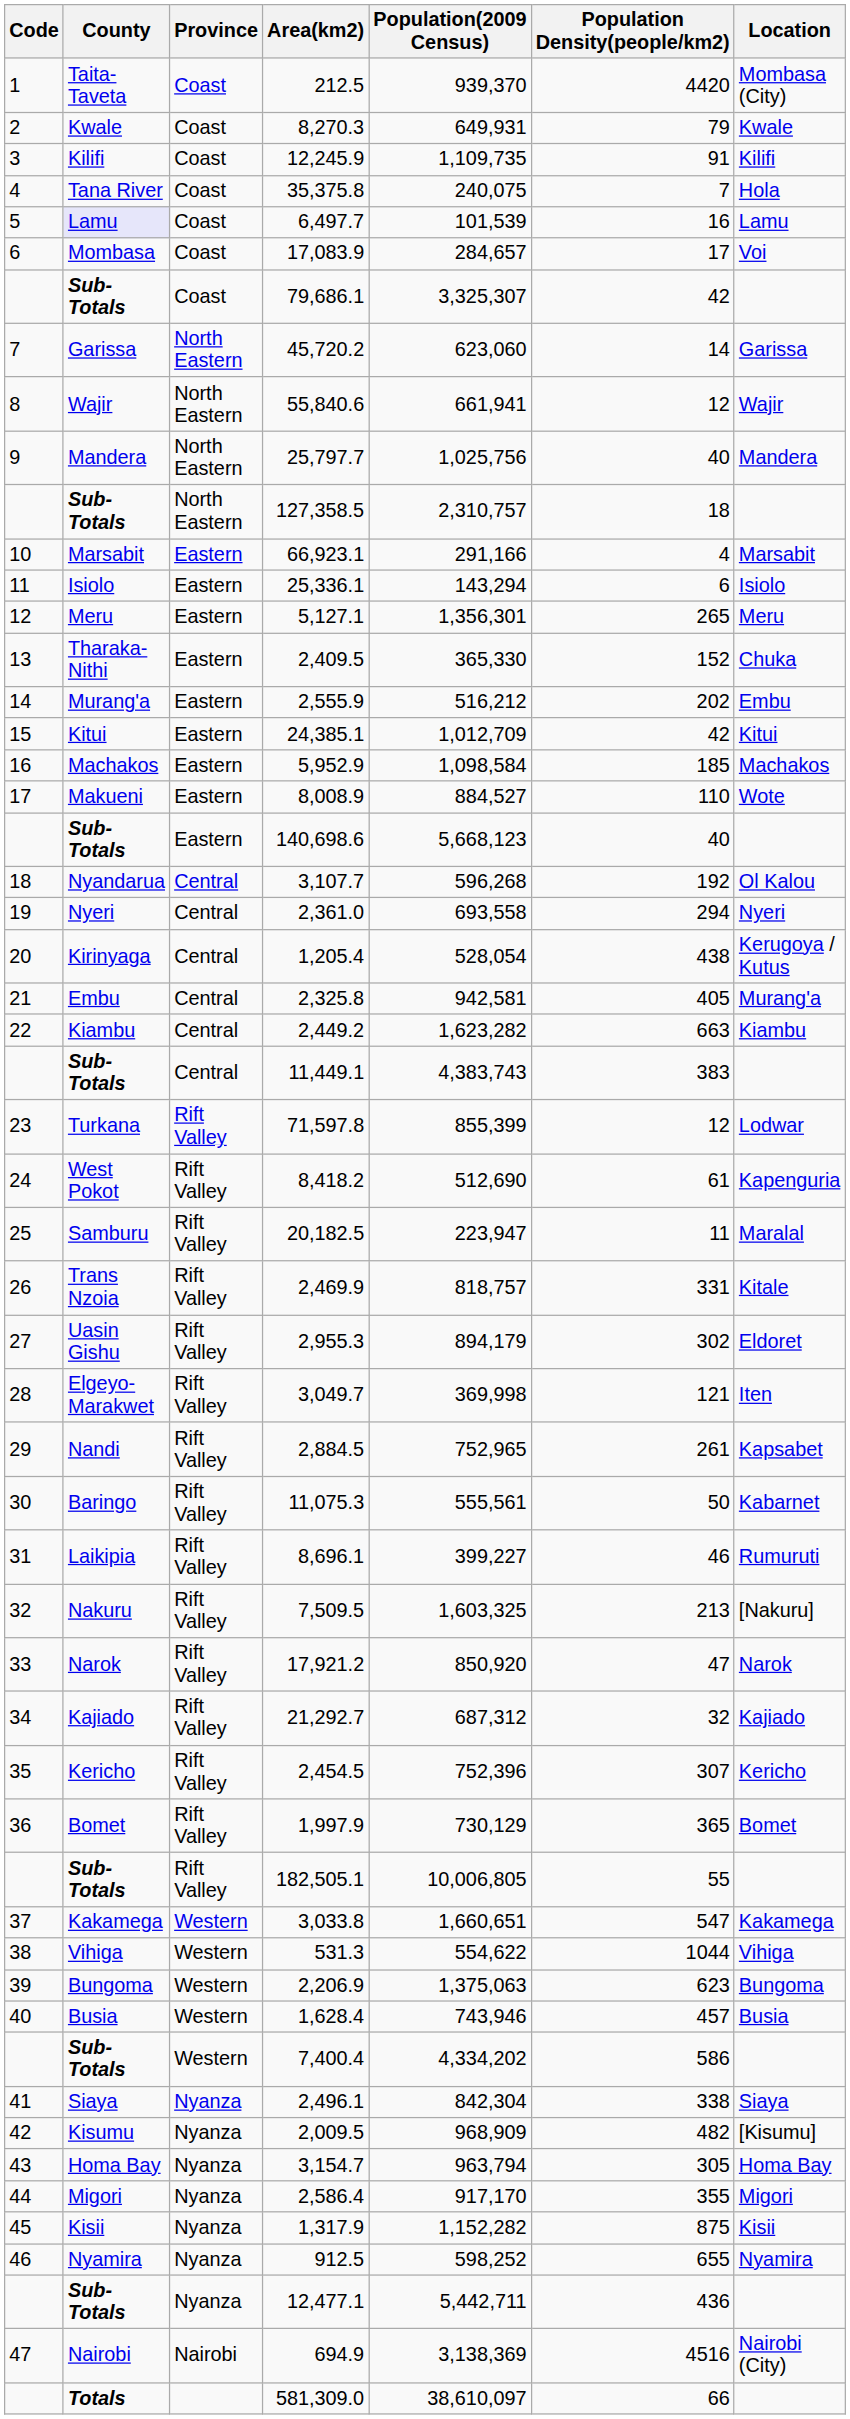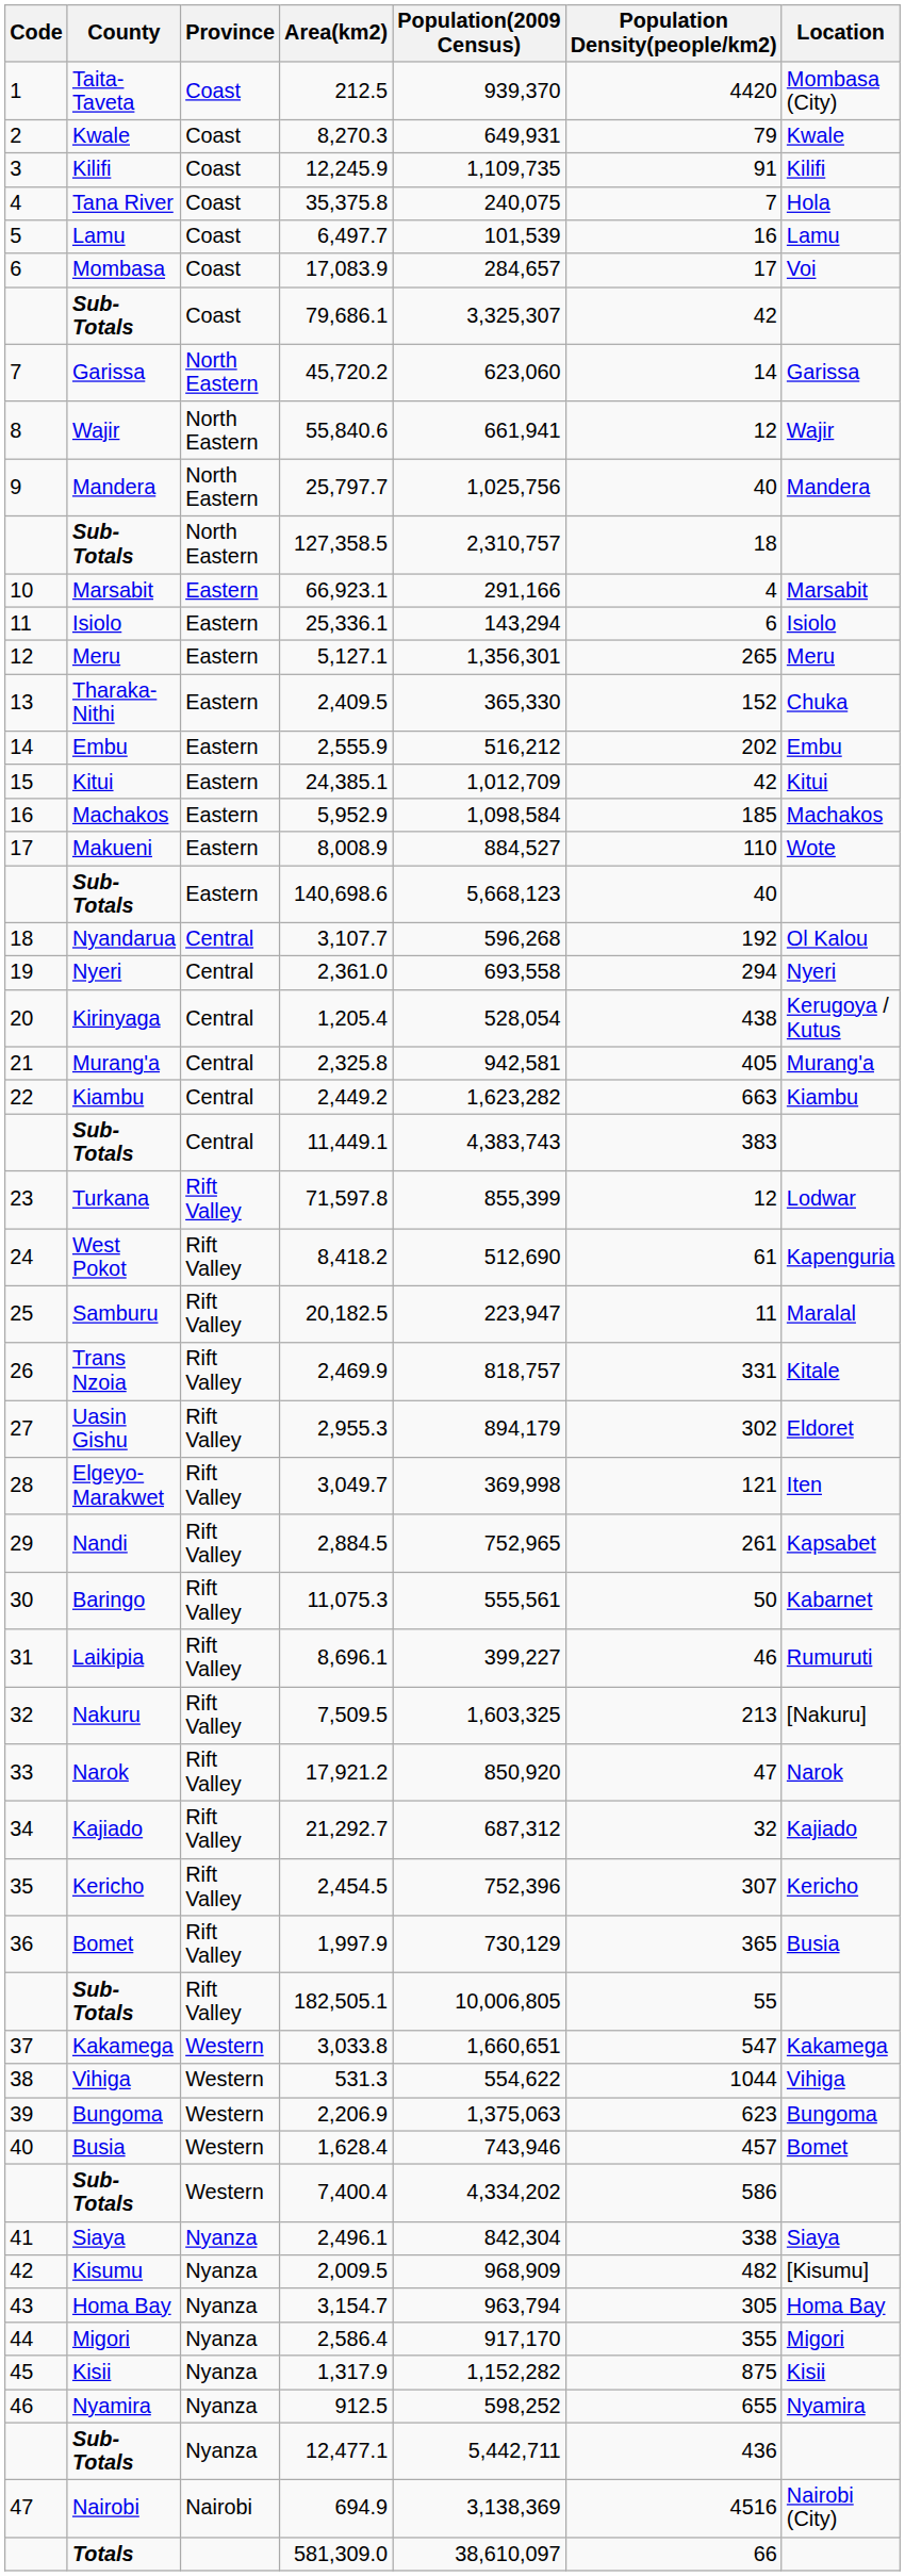 <table class="sortable wikitable">
 <tr>
 <th>Code</th>
 <th>County</th>
 <th>Province</th>
 <th>Area(km2)</th>
 <th>Population(2009 Census)</th>
 <th>Population Density(people/km2)</th>
 <th>Location</th>
 </tr>
 <tr>
 <td>1</td>
 <td><a href='#'>Taita-Taveta</a></td>
 <td><a href='#'>Coast</a></td>
 <td align="right">212.5</td>
 <td align="right">939,370</td>
 <td align="right">4420</td>
 <td><a href='#'>Mombasa</a> (City)</td>
 </tr>
 <tr>
 <td>2</td>
 <td><a href='#'>Kwale</a></td>
 <td>Coast</td>
 <td align="right">8,270.3</td>
 <td align="right">649,931</td>
 <td align="right">79</td>
 <td><a href='#'>Kwale</a></td>
 </tr>
 <tr>
 <td>3</td>
 <td><a href='#'>Kilifi</a></td>
 <td>Coast</td>
 <td align="right">12,245.9</td>
 <td align="right">1,109,735</td>
 <td align="right">91</td>
 <td><a href='#'>Kilifi</a></td>
 </tr>
 <tr>
 <td>4</td>
 <td><a href='#'>Tana River</a></td>
 <td>Coast</td>
 <td align="right">35,375.8</td>
 <td align="right">240,075</td>
 <td align="right">7</td>
 <td><a href='#'>Hola</a></td>
 </tr>
 <tr>
 <td>5</td>
-<td style="background: lavender;"><a href='#'>Lamu</a></td>
+<td><a href='#'>Lamu</a></td>
 <td>Coast</td>
 <td align="right">6,497.7</td>
 <td align="right">101,539</td>
 <td align="right">16</td>
 <td><a href='#'>Lamu</a></td>
 </tr>
 <tr>
 <td>6</td>
 <td><a href='#'>Mombasa</a></td>
 <td>Coast</td>
 <td align="right">17,083.9</td>
 <td align="right">284,657</td>
 <td align="right">17</td>
 <td><a href='#'>Voi</a></td>
 </tr>
 <tr>
 <td></td>
 <td><strong><em>Sub-Totals</em></strong></td>
 <td>Coast</td>
 <td align="right">79,686.1</td>
 <td align="right">3,325,307</td>
 <td align="right">42</td>
 <td></td>
 </tr>
 <tr>
 <td>7</td>
 <td><a href='#'>Garissa</a></td>
 <td><a href='#'>North Eastern</a></td>
 <td align="right">45,720.2</td>
 <td align="right">623,060</td>
 <td align="right">14</td>
 <td><a href='#'>Garissa</a></td>
 </tr>
 <tr>
 <td>8</td>
 <td><a href='#'>Wajir</a></td>
 <td>North Eastern</td>
 <td align="right">55,840.6</td>
 <td align="right">661,941</td>
 <td align="right">12</td>
 <td><a href='#'>Wajir</a></td>
 </tr>
 <tr>
 <td>9</td>
 <td><a href='#'>Mandera</a></td>
 <td>North Eastern</td>
 <td align="right">25,797.7</td>
 <td align="right">1,025,756</td>
 <td align="right">40</td>
 <td><a href='#'>Mandera</a></td>
 </tr>
 <tr>
 <td></td>
 <td><strong><em>Sub-Totals</em></strong></td>
 <td>North Eastern</td>
 <td align="right">127,358.5</td>
 <td align="right">2,310,757</td>
 <td align="right">18</td>
 <td></td>
 </tr>
 <tr>
 <td>10</td>
 <td><a href='#'>Marsabit</a></td>
 <td><a href='#'>Eastern</a></td>
 <td align="right">66,923.1</td>
 <td align="right">291,166</td>
 <td align="right">4</td>
 <td><a href='#'>Marsabit</a></td>
 </tr>
 <tr>
 <td>11</td>
 <td><a href='#'>Isiolo</a></td>
 <td>Eastern</td>
 <td align="right">25,336.1</td>
 <td align="right">143,294</td>
 <td align="right">6</td>
 <td><a href='#'>Isiolo</a></td>
 </tr>
 <tr>
 <td>12</td>
 <td><a href='#'>Meru</a></td>
 <td>Eastern</td>
 <td align="right">5,127.1</td>
 <td align="right">1,356,301</td>
 <td align="right">265</td>
 <td><a href='#'>Meru</a></td>
 </tr>
 <tr>
 <td>13</td>
 <td><a href='#'>Tharaka-Nithi</a></td>
 <td>Eastern</td>
 <td align="right">2,409.5</td>
 <td align="right">365,330</td>
 <td align="right">152</td>
 <td><a href='#'>Chuka</a></td>
 </tr>
 <tr>
 <td>14</td>
-<td><a href='#'>Murang'a</a></td>
+<td><a href='#'>Embu</a></td>
 <td>Eastern</td>
 <td align="right">2,555.9</td>
 <td align="right">516,212</td>
 <td align="right">202</td>
 <td><a href='#'>Embu</a></td>
 </tr>
 <tr>
 <td>15</td>
 <td><a href='#'>Kitui</a></td>
 <td>Eastern</td>
 <td align="right">24,385.1</td>
 <td align="right">1,012,709</td>
 <td align="right">42</td>
 <td><a href='#'>Kitui</a></td>
 </tr>
 <tr>
 <td>16</td>
 <td><a href='#'>Machakos</a></td>
 <td>Eastern</td>
 <td align="right">5,952.9</td>
 <td align="right">1,098,584</td>
 <td align="right">185</td>
 <td><a href='#'>Machakos</a></td>
 </tr>
 <tr>
 <td>17</td>
 <td><a href='#'>Makueni</a></td>
 <td>Eastern</td>
 <td align="right">8,008.9</td>
 <td align="right">884,527</td>
 <td align="right">110</td>
 <td><a href='#'>Wote</a></td>
 </tr>
 <tr>
 <td></td>
 <td><strong><em>Sub-Totals</em></strong></td>
 <td>Eastern</td>
 <td align="right">140,698.6</td>
 <td align="right">5,668,123</td>
 <td align="right">40</td>
 <td></td>
 </tr>
 <tr>
 <td>18</td>
 <td><a href='#'>Nyandarua</a></td>
 <td><a href='#'>Central</a></td>
 <td align="right">3,107.7</td>
 <td align="right">596,268</td>
 <td align="right">192</td>
 <td><a href='#'>Ol Kalou</a></td>
 </tr>
 <tr>
 <td>19</td>
 <td><a href='#'>Nyeri</a></td>
 <td>Central</td>
 <td align="right">2,361.0</td>
 <td align="right">693,558</td>
 <td align="right">294</td>
 <td><a href='#'>Nyeri</a></td>
 </tr>
 <tr>
 <td>20</td>
 <td><a href='#'>Kirinyaga</a></td>
 <td>Central</td>
 <td align="right">1,205.4</td>
 <td align="right">528,054</td>
 <td align="right">438</td>
 <td><a href='#'>Kerugoya</a> / <a href='#'>Kutus</a></td>
 </tr>
 <tr>
 <td>21</td>
-<td><a href='#'>Embu</a></td>
+<td><a href='#'>Murang'a</a></td>
 <td>Central</td>
 <td align="right">2,325.8</td>
 <td align="right">942,581</td>
 <td align="right">405</td>
 <td><a href='#'>Murang'a</a></td>
 </tr>
 <tr>
 <td>22</td>
 <td><a href='#'>Kiambu</a></td>
 <td>Central</td>
 <td align="right">2,449.2</td>
 <td align="right">1,623,282</td>
 <td align="right">663</td>
 <td><a href='#'>Kiambu</a></td>
 </tr>
 <tr>
 <td></td>
 <td><strong><em>Sub-Totals</em></strong></td>
 <td>Central</td>
 <td align="right">11,449.1</td>
 <td align="right">4,383,743</td>
 <td align="right">383</td>
 <td></td>
 </tr>
 <tr>
 <td>23</td>
 <td><a href='#'>Turkana</a></td>
 <td><a href='#'>Rift Valley</a></td>
 <td align="right">71,597.8</td>
 <td align="right">855,399</td>
 <td align="right">12</td>
 <td><a href='#'>Lodwar</a></td>
 </tr>
 <tr>
 <td>24</td>
 <td><a href='#'>West Pokot</a></td>
 <td>Rift Valley</td>
 <td align="right">8,418.2</td>
 <td align="right">512,690</td>
 <td align="right">61</td>
 <td><a href='#'>Kapenguria</a></td>
 </tr>
 <tr>
 <td>25</td>
 <td><a href='#'>Samburu</a></td>
 <td>Rift Valley</td>
 <td align="right">20,182.5</td>
 <td align="right">223,947</td>
 <td align="right">11</td>
 <td><a href='#'>Maralal</a></td>
 </tr>
 <tr>
 <td>26</td>
 <td><a href='#'>Trans Nzoia</a></td>
 <td>Rift Valley</td>
 <td align="right">2,469.9</td>
 <td align="right">818,757</td>
 <td align="right">331</td>
 <td><a href='#'>Kitale</a></td>
 </tr>
 <tr>
 <td>27</td>
 <td><a href='#'>Uasin Gishu</a></td>
 <td>Rift Valley</td>
 <td align="right">2,955.3</td>
 <td align="right">894,179</td>
 <td align="right">302</td>
 <td><a href='#'>Eldoret</a></td>
 </tr>
 <tr>
 <td>28</td>
 <td><a href='#'>Elgeyo-Marakwet</a></td>
 <td>Rift Valley</td>
 <td align="right">3,049.7</td>
 <td align="right">369,998</td>
 <td align="right">121</td>
 <td><a href='#'>Iten</a></td>
 </tr>
 <tr>
 <td>29</td>
 <td><a href='#'>Nandi</a></td>
 <td>Rift Valley</td>
 <td align="right">2,884.5</td>
 <td align="right">752,965</td>
 <td align="right">261</td>
 <td><a href='#'>Kapsabet</a></td>
 </tr>
 <tr>
 <td>30</td>
 <td><a href='#'>Baringo</a></td>
 <td>Rift Valley</td>
 <td align="right">11,075.3</td>
 <td align="right">555,561</td>
 <td align="right">50</td>
 <td><a href='#'>Kabarnet</a></td>
 </tr>
 <tr>
 <td>31</td>
 <td><a href='#'>Laikipia</a></td>
 <td>Rift Valley</td>
 <td align="right">8,696.1</td>
 <td align="right">399,227</td>
 <td align="right">46</td>
 <td><a href='#'>Rumuruti</a></td>
 </tr>
 <tr>
 <td>32</td>
 <td><a href='#'>Nakuru</a></td>
 <td>Rift Valley</td>
 <td align="right">7,509.5</td>
 <td align="right">1,603,325</td>
 <td align="right">213</td>
 <td>[Nakuru]</td>
 </tr>
 <tr>
 <td>33</td>
 <td><a href='#'>Narok</a></td>
 <td>Rift Valley</td>
 <td align="right">17,921.2</td>
 <td align="right">850,920</td>
 <td align="right">47</td>
 <td><a href='#'>Narok</a></td>
 </tr>
 <tr>
 <td>34</td>
 <td><a href='#'>Kajiado</a></td>
 <td>Rift Valley</td>
 <td align="right">21,292.7</td>
 <td align="right">687,312</td>
 <td align="right">32</td>
 <td><a href='#'>Kajiado</a></td>
 </tr>
 <tr>
 <td>35</td>
 <td><a href='#'>Kericho</a></td>
 <td>Rift Valley</td>
 <td align="right">2,454.5</td>
 <td align="right">752,396</td>
 <td align="right">307</td>
 <td><a href='#'>Kericho</a></td>
 </tr>
 <tr>
 <td>36</td>
 <td><a href='#'>Bomet</a></td>
 <td>Rift Valley</td>
 <td align="right">1,997.9</td>
 <td align="right">730,129</td>
 <td align="right">365</td>
-<td><a href='#'>Bomet</a></td>
+<td><a href='#'>Busia</a></td>
 </tr>
 <tr>
 <td></td>
 <td><strong><em>Sub-Totals</em></strong></td>
 <td>Rift Valley</td>
 <td align="right">182,505.1</td>
 <td align="right">10,006,805</td>
 <td align="right">55</td>
 <td></td>
 </tr>
 <tr>
 <td>37</td>
 <td><a href='#'>Kakamega</a></td>
 <td><a href='#'>Western</a></td>
 <td align="right">3,033.8</td>
 <td align="right">1,660,651</td>
 <td align="right">547</td>
 <td><a href='#'>Kakamega</a></td>
 </tr>
 <tr>
 <td>38</td>
 <td><a href='#'>Vihiga</a></td>
 <td>Western</td>
 <td align="right">531.3</td>
 <td align="right">554,622</td>
 <td align="right">1044</td>
 <td><a href='#'>Vihiga</a></td>
 </tr>
 <tr>
 <td>39</td>
 <td><a href='#'>Bungoma</a></td>
 <td>Western</td>
 <td align="right">2,206.9</td>
 <td align="right">1,375,063</td>
 <td align="right">623</td>
 <td><a href='#'>Bungoma</a></td>
 </tr>
 <tr>
 <td>40</td>
 <td><a href='#'>Busia</a></td>
 <td>Western</td>
 <td align="right">1,628.4</td>
 <td align="right">743,946</td>
 <td align="right">457</td>
-<td><a href='#'>Busia</a></td>
+<td><a href='#'>Bomet</a></td>
 </tr>
 <tr>
 <td></td>
 <td><strong><em>Sub-Totals</em></strong></td>
 <td>Western</td>
 <td align="right">7,400.4</td>
 <td align="right">4,334,202</td>
 <td align="right">586</td>
 <td></td>
 </tr>
 <tr>
 <td>41</td>
 <td><a href='#'>Siaya</a></td>
 <td><a href='#'>Nyanza</a></td>
 <td align="right">2,496.1</td>
 <td align="right">842,304</td>
 <td align="right">338</td>
 <td><a href='#'>Siaya</a></td>
 </tr>
 <tr>
 <td>42</td>
 <td><a href='#'>Kisumu</a></td>
 <td>Nyanza</td>
 <td align="right">2,009.5</td>
 <td align="right">968,909</td>
 <td align="right">482</td>
 <td>[Kisumu]</td>
 </tr>
 <tr>
 <td>43</td>
 <td><a href='#'>Homa Bay</a></td>
 <td>Nyanza</td>
 <td align="right">3,154.7</td>
 <td align="right">963,794</td>
 <td align="right">305</td>
 <td><a href='#'>Homa Bay</a></td>
 </tr>
 <tr>
 <td>44</td>
 <td><a href='#'>Migori</a></td>
 <td>Nyanza</td>
 <td align="right">2,586.4</td>
 <td align="right">917,170</td>
 <td align="right">355</td>
 <td><a href='#'>Migori</a></td>
 </tr>
 <tr>
 <td>45</td>
 <td><a href='#'>Kisii</a></td>
 <td>Nyanza</td>
 <td align="right">1,317.9</td>
 <td align="right">1,152,282</td>
 <td align="right">875</td>
 <td><a href='#'>Kisii</a></td>
 </tr>
 <tr>
 <td>46</td>
 <td><a href='#'>Nyamira</a></td>
 <td>Nyanza</td>
 <td align="right">912.5</td>
 <td align="right">598,252</td>
 <td align="right">655</td>
 <td><a href='#'>Nyamira</a></td>
 </tr>
 <tr>
 <td></td>
 <td><strong><em>Sub-Totals</em></strong></td>
 <td>Nyanza</td>
 <td align="right">12,477.1</td>
 <td align="right">5,442,711</td>
 <td align="right">436</td>
 <td></td>
 </tr>
 <tr>
 <td>47</td>
 <td><a href='#'>Nairobi</a></td>
 <td>Nairobi</td>
 <td align="right">694.9</td>
 <td align="right">3,138,369</td>
 <td align="right">4516</td>
 <td><a href='#'>Nairobi</a> (City)</td>
 </tr>
 <tr>
 <td></td>
 <td><strong><em>Totals</em></strong></td>
 <td></td>
 <td align="right">581,309.0</td>
 <td align="right">38,610,097</td>
 <td align="right">66</td>
 <td></td>
 </tr>
 </table>
